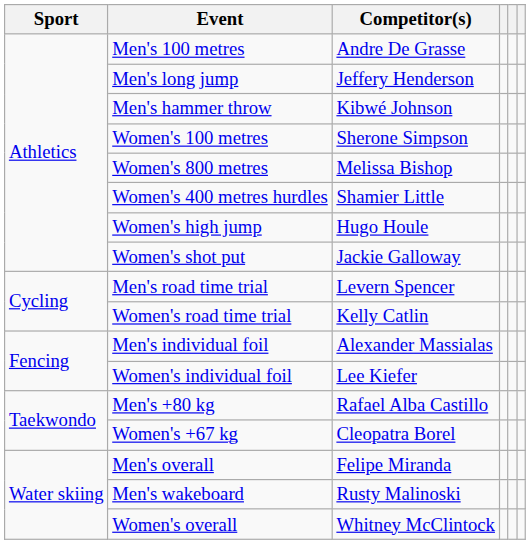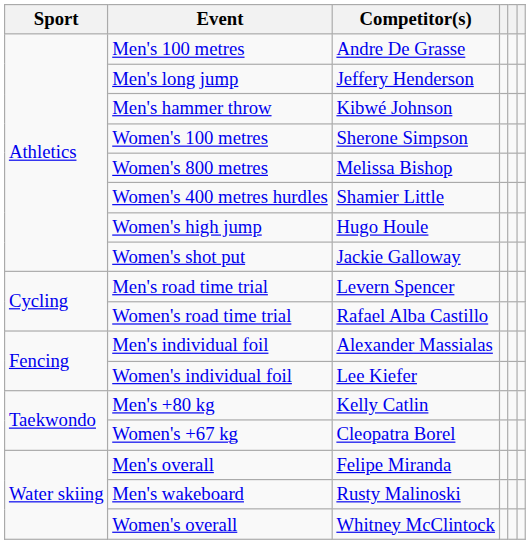 <table class="wikitable">
 <tr>
 <th>Sport</th>
 <th>Event</th>
 <th>Competitor(s)</th>
 <th></th>
 <th></th>
 <th></th>
 </tr>
 <tr>
 <td rowspan="8"><a href='#'>Athletics</a></td>
 <td><a href='#'>Men's 100 metres</a></td>
 <td><a href='#'>Andre De Grasse</a></td>
 <td></td>
 <td></td>
 <td></td>
 </tr>
 <tr>
 <td><a href='#'>Men's long jump</a></td>
 <td><a href='#'>Jeffery Henderson</a></td>
 <td></td>
 <td></td>
 <td></td>
 </tr>
 <tr>
 <td><a href='#'>Men's hammer throw</a></td>
 <td><a href='#'>Kibwé Johnson</a></td>
 <td></td>
 <td></td>
 <td></td>
 </tr>
 <tr>
 <td><a href='#'>Women's 100 metres</a></td>
 <td><a href='#'>Sherone Simpson</a></td>
 <td></td>
 <td></td>
 <td></td>
 </tr>
 <tr>
 <td><a href='#'>Women's 800 metres</a></td>
 <td><a href='#'>Melissa Bishop</a></td>
 <td></td>
 <td></td>
 <td></td>
 </tr>
 <tr>
 <td><a href='#'>Women's 400 metres hurdles</a></td>
 <td><a href='#'>Shamier Little</a></td>
 <td></td>
 <td></td>
 <td></td>
 </tr>
 <tr>
 <td><a href='#'>Women's high jump</a></td>
 <td><a href='#'>Hugo Houle</a></td>
 <td></td>
 <td></td>
 <td></td>
 </tr>
 <tr>
 <td><a href='#'>Women's shot put</a></td>
 <td><a href='#'>Jackie Galloway</a></td>
 <td></td>
 <td></td>
 <td></td>
 </tr>
 <tr>
 <td rowspan="2"><a href='#'>Cycling</a></td>
 <td><a href='#'>Men's road time trial</a></td>
 <td><a href='#'>Levern Spencer</a></td>
 <td></td>
 <td></td>
 <td></td>
 </tr>
 <tr>
 <td><a href='#'>Women's road time trial</a></td>
-<td><a href='#'>Kelly Catlin</a></td>
+<td><a href='#'>Rafael Alba Castillo</a></td>
 <td></td>
 <td></td>
 <td></td>
 </tr>
 <tr>
 <td rowspan="2"><a href='#'>Fencing</a></td>
 <td><a href='#'>Men's individual foil</a></td>
 <td><a href='#'>Alexander Massialas</a></td>
 <td></td>
 <td></td>
 <td></td>
 </tr>
 <tr>
 <td><a href='#'>Women's individual foil</a></td>
 <td><a href='#'>Lee Kiefer</a></td>
 <td></td>
 <td></td>
 <td></td>
 </tr>
 <tr>
 <td rowspan="2"><a href='#'>Taekwondo</a></td>
 <td><a href='#'>Men's +80 kg</a></td>
-<td><a href='#'>Rafael Alba Castillo</a></td>
+<td><a href='#'>Kelly Catlin</a></td>
 <td></td>
 <td></td>
 <td></td>
 </tr>
 <tr>
 <td><a href='#'>Women's +67 kg</a></td>
 <td><a href='#'>Cleopatra Borel</a></td>
 <td></td>
 <td></td>
 <td></td>
 </tr>
 <tr>
 <td rowspan="3"><a href='#'>Water skiing</a></td>
 <td><a href='#'>Men's overall</a></td>
 <td><a href='#'>Felipe Miranda</a></td>
 <td></td>
 <td></td>
 <td></td>
 </tr>
 <tr>
 <td><a href='#'>Men's wakeboard</a></td>
 <td><a href='#'>Rusty Malinoski</a></td>
 <td></td>
 <td></td>
 <td></td>
 </tr>
 <tr>
 <td><a href='#'>Women's overall</a></td>
 <td><a href='#'>Whitney McClintock</a></td>
 <td></td>
 <td></td>
 <td></td>
 </tr>
 </table>
